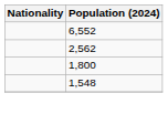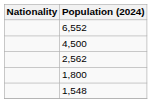 <table class="wikitable floatright">
 <tr>
 <th>Nationality</th>
 <th>Population (2024)</th>
 </tr>
 <tr>
 <td></td>
 <td>6,552</td>
+</tr>
+<tr>
+<td></td>
+<td>4,500</td>
 </tr>
 <tr>
 <td></td>
 <td>2,562</td>
 </tr>
 <tr>
 <td></td>
 <td>1,800</td>
 </tr>
 <tr>
 <td></td>
 <td>1,548</td>
 </tr>
 <tr>
 </tr>
 </table>
